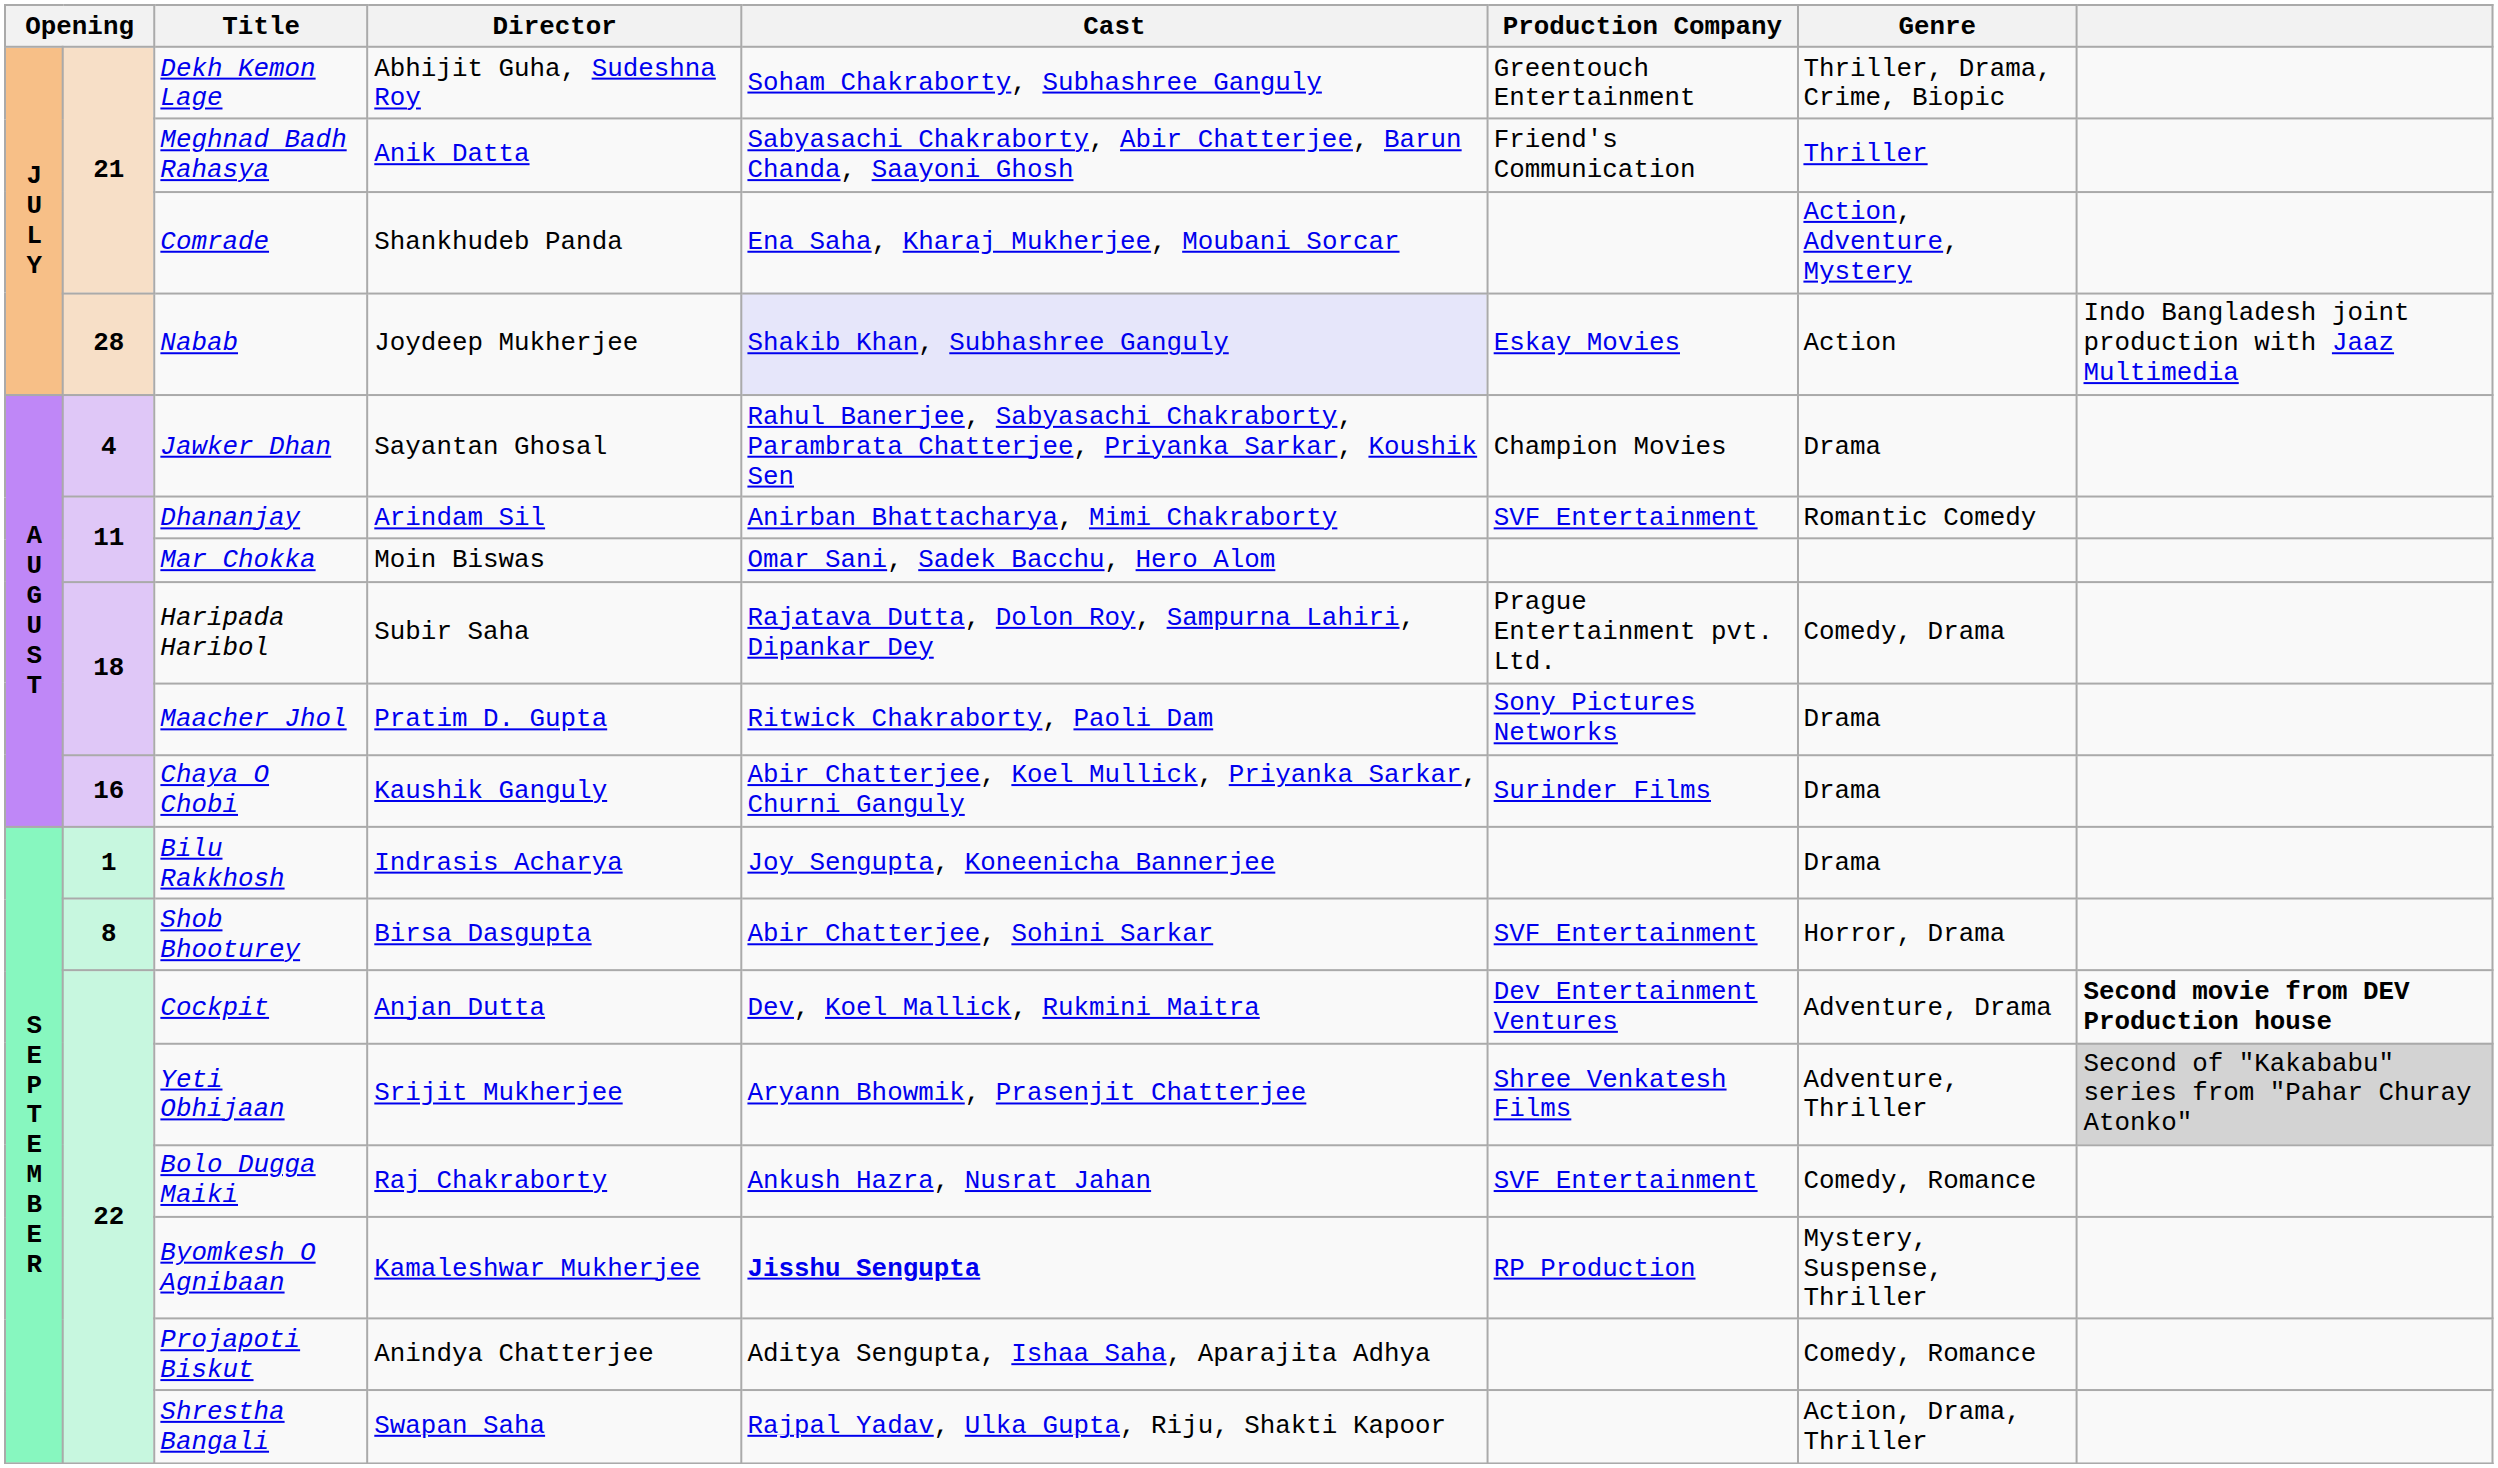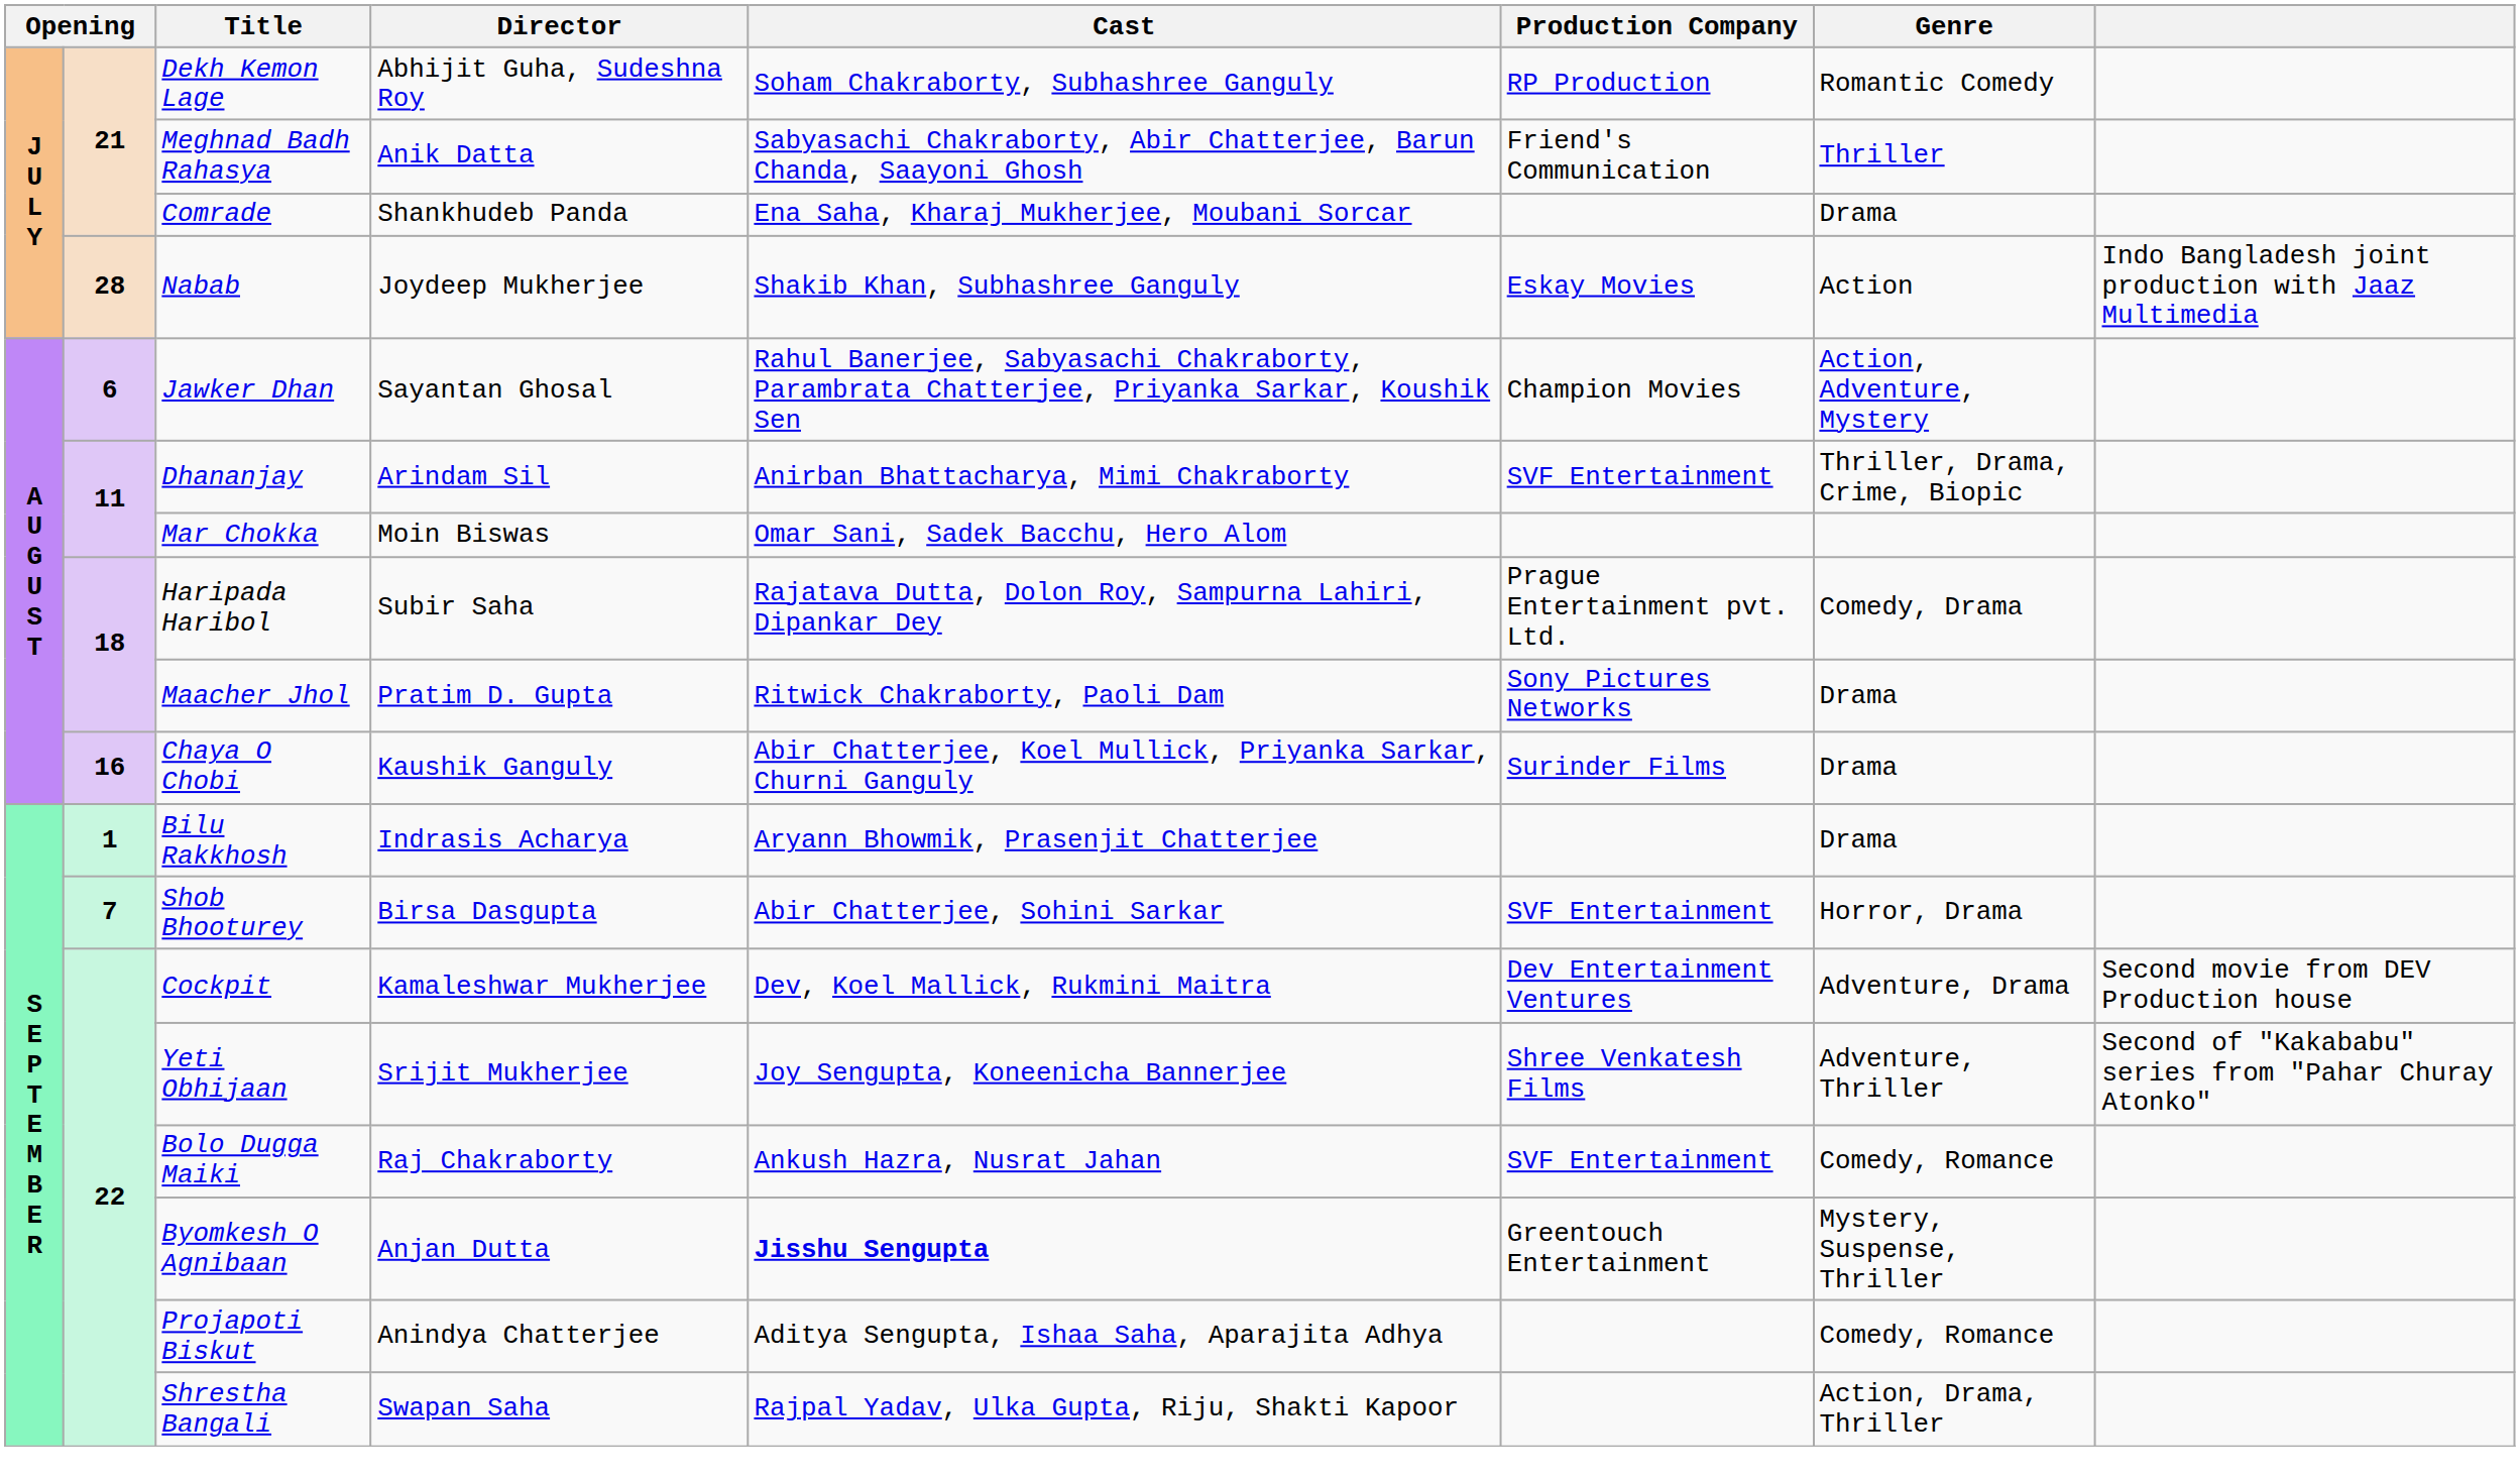 <table class="wikitable sortable">
 <tr>
 <th colspan="2" style="width:6%;">Opening</th>
 <th>Title</th>
 <th style="width:15%;">Director</th>
 <th style="width:30%;">Cast</th>
 <th>Production Company</th>
 <th>Genre</th>
 <th></th>
 </tr>
 <tr>
 <th rowspan="4" style="text-align:center; background:#f7bf87">J<br>U<br>L<br>Y</th>
 <td rowspan="3" style="text-align:center; background:#f7dfc7"><strong>21</strong></td>
 <td><em><a href='#'>Dekh Kemon Lage</a></em></td>
 <td>Abhijit Guha, <a href='#'>Sudeshna Roy</a></td>
 <td><a href='#'>Soham Chakraborty</a>, <a href='#'>Subhashree Ganguly</a></td>
-<td>Greentouch Entertainment</td>
-<td>Thriller, Drama, Crime, Biopic</td>
+<td><a href='#'>RP Production</a></td>
+<td>Romantic Comedy</td>
 <td></td>
 </tr>
 <tr>
 <td><em><a href='#'>Meghnad Badh Rahasya</a></em></td>
 <td><a href='#'>Anik Datta</a></td>
 <td><a href='#'>Sabyasachi Chakraborty</a>, <a href='#'>Abir Chatterjee</a>, <a href='#'>Barun Chanda</a>, <a href='#'>Saayoni Ghosh</a></td>
 <td>Friend's Communication</td>
 <td><a href='#'>Thriller</a></td>
 <td></td>
 </tr>
 <tr>
 <td><em><a href='#'>Comrade</a></em></td>
 <td>Shankhudeb Panda</td>
 <td><a href='#'>Ena Saha</a>, <a href='#'>Kharaj Mukherjee</a>, <a href='#'>Moubani Sorcar</a></td>
 <td></td>
-<td><a href='#'>Action</a>, <a href='#'>Adventure</a>, <a href='#'>Mystery</a></td>
+<td>Drama</td>
 <td></td>
 </tr>
 <tr>
 <td rowspan="1" style="text-align:center; background:#f7dfc7"><strong>28</strong></td>
 <td><em><a href='#'>Nabab</a></em></td>
 <td>Joydeep Mukherjee</td>
-<td style="background: lavender;"><a href='#'>Shakib Khan</a>, <a href='#'>Subhashree Ganguly</a></td>
+<td><a href='#'>Shakib Khan</a>, <a href='#'>Subhashree Ganguly</a></td>
 <td><a href='#'>Eskay Movies</a></td>
 <td>Action</td>
 <td>Indo Bangladesh joint production with <a href='#'>Jaaz Multimedia</a></td>
 </tr>
 <tr>
 <th rowspan="6" style="text-align:center; background:#bf87f7">A<br>U<br>G<br>U<br>S<br>T</th>
-<td rowspan="1" style="text-align:center; background:#dfc7f7"><strong>4</strong></td>
+<td rowspan="1" style="text-align:center; background:#dfc7f7"><strong>6</strong></td>
 <td><em><a href='#'>Jawker Dhan</a></em></td>
 <td>Sayantan Ghosal</td>
 <td><a href='#'>Rahul Banerjee</a>, <a href='#'>Sabyasachi Chakraborty</a>, <a href='#'>Parambrata Chatterjee</a>, <a href='#'>Priyanka Sarkar</a>, <a href='#'>Koushik Sen</a></td>
 <td>Champion Movies</td>
-<td>Drama</td>
+<td><a href='#'>Action</a>, <a href='#'>Adventure</a>, <a href='#'>Mystery</a></td>
 <td></td>
 </tr>
 <tr>
 <td rowspan="2" style="text-align:center; background:#dfc7f7"><strong>11</strong></td>
 <td><em><a href='#'>Dhananjay</a></em></td>
 <td><a href='#'>Arindam Sil</a></td>
 <td><a href='#'>Anirban Bhattacharya</a>, <a href='#'>Mimi Chakraborty</a></td>
 <td><a href='#'>SVF Entertainment</a></td>
-<td>Romantic Comedy</td>
+<td>Thriller, Drama, Crime, Biopic</td>
 <td></td>
 </tr>
 <tr>
 <td><em><a href='#'>Mar Chokka</a></em></td>
 <td>Moin Biswas</td>
 <td><a href='#'>Omar Sani</a>, <a href='#'>Sadek Bacchu</a>, <a href='#'>Hero Alom</a></td>
 <td></td>
 <td></td>
 <td></td>
 </tr>
 <tr>
 <td rowspan="2" style="text-align:center; background:#dfc7f7"><strong>18</strong></td>
 <td><em>Haripada Haribol</em></td>
 <td>Subir Saha</td>
 <td><a href='#'>Rajatava Dutta</a>, <a href='#'>Dolon Roy</a>, <a href='#'>Sampurna Lahiri</a>, <a href='#'>Dipankar Dey</a></td>
 <td>Prague Entertainment pvt. Ltd.</td>
 <td>Comedy, Drama</td>
 <td></td>
 </tr>
 <tr>
 <td><em><a href='#'>Maacher Jhol</a></em></td>
 <td><a href='#'>Pratim D. Gupta</a></td>
 <td><a href='#'>Ritwick Chakraborty</a>, <a href='#'>Paoli Dam</a></td>
 <td><a href='#'>Sony Pictures Networks</a></td>
 <td>Drama</td>
 <td></td>
 </tr>
 <tr>
 <td rowspan="1" style="text-align:center; background:#dfc7f7"><strong>16</strong></td>
 <td><em><a href='#'>Chaya O Chobi</a></em></td>
 <td><a href='#'>Kaushik Ganguly</a></td>
 <td><a href='#'>Abir Chatterjee</a>, <a href='#'>Koel Mullick</a>, <a href='#'>Priyanka Sarkar</a>, <a href='#'>Churni Ganguly</a></td>
 <td><a href='#'>Surinder Films</a></td>
 <td>Drama</td>
 <td></td>
 </tr>
 <tr>
 <th rowspan="8" style="text-align:center; background:#87f7bf">S<br>E<br>P<br>T<br>E<br>M<br>B<br>E<br>R</th>
 <td rowspan="1" style="text-align:center; background:#c7f7df"><strong>1</strong></td>
 <td><em><a href='#'>Bilu Rakkhosh</a></em></td>
 <td><a href='#'>Indrasis Acharya</a></td>
-<td><a href='#'>Joy Sengupta</a>, <a href='#'>Koneenicha Bannerjee</a></td>
+<td><a href='#'>Aryann Bhowmik</a>, <a href='#'>Prasenjit Chatterjee</a></td>
 <td></td>
 <td>Drama</td>
 <td></td>
 </tr>
 <tr>
-<td rowspan="1" style="text-align:center; background:#c7f7df"><strong>8</strong></td>
+<td rowspan="1" style="text-align:center; background:#c7f7df"><strong>7</strong></td>
 <td><em><a href='#'>Shob Bhooturey</a></em></td>
 <td><a href='#'>Birsa Dasgupta</a></td>
 <td><a href='#'>Abir Chatterjee</a>, <a href='#'>Sohini Sarkar</a></td>
 <td><a href='#'>SVF Entertainment</a></td>
 <td>Horror, Drama</td>
 <td></td>
 </tr>
 <tr>
 <td rowspan="6" style="text-align:center; background:#c7f7df"><strong>22</strong></td>
 <td><em><a href='#'>Cockpit</a></em></td>
-<td><a href='#'>Anjan Dutta</a></td>
+<td><a href='#'>Kamaleshwar Mukherjee</a></td>
 <td><a href='#'>Dev</a>, <a href='#'>Koel Mallick</a>, <a href='#'>Rukmini Maitra</a></td>
 <td><a href='#'>Dev Entertainment Ventures</a></td>
 <td>Adventure, Drama</td>
-<td><strong>Second movie from DEV Production house</strong></td>
+<td>Second movie from DEV Production house</td>
 </tr>
 <tr>
 <td><em><a href='#'>Yeti Obhijaan</a></em></td>
 <td><a href='#'>Srijit Mukherjee</a></td>
-<td><a href='#'>Aryann Bhowmik</a>, <a href='#'>Prasenjit Chatterjee</a></td>
+<td><a href='#'>Joy Sengupta</a>, <a href='#'>Koneenicha Bannerjee</a></td>
 <td><a href='#'>Shree Venkatesh Films</a></td>
 <td>Adventure, Thriller</td>
-<td style="background: lightgrey;">Second of "Kakababu" series from "Pahar Churay Atonko"</td>
+<td>Second of "Kakababu" series from "Pahar Churay Atonko"</td>
 </tr>
 <tr>
 <td><em><a href='#'>Bolo Dugga Maiki</a></em></td>
 <td><a href='#'>Raj Chakraborty</a></td>
 <td><a href='#'>Ankush Hazra</a>, <a href='#'>Nusrat Jahan</a></td>
 <td><a href='#'>SVF Entertainment</a></td>
 <td>Comedy, Romance</td>
 <td></td>
 </tr>
 <tr>
 <td><em><a href='#'>Byomkesh O Agnibaan</a></em></td>
-<td><a href='#'>Kamaleshwar Mukherjee</a></td>
+<td><a href='#'>Anjan Dutta</a></td>
 <td><strong><a href='#'>Jisshu Sengupta</a></strong></td>
-<td><a href='#'>RP Production</a></td>
+<td>Greentouch Entertainment</td>
 <td>Mystery, Suspense, Thriller</td>
 <td></td>
 </tr>
 <tr>
 <td><em><a href='#'>Projapoti Biskut</a></em></td>
 <td>Anindya Chatterjee</td>
 <td>Aditya Sengupta, <a href='#'>Ishaa Saha</a>, Aparajita Adhya</td>
 <td></td>
 <td>Comedy, Romance</td>
 <td></td>
 </tr>
 <tr>
 <td><em><a href='#'>Shrestha Bangali</a></em></td>
 <td><a href='#'>Swapan Saha</a></td>
 <td><a href='#'>Rajpal Yadav</a>, <a href='#'>Ulka Gupta</a>, Riju, Shakti Kapoor</td>
 <td></td>
 <td>Action, Drama, Thriller</td>
 <td></td>
 </tr>
 <tr>
 </tr>
 </table>
